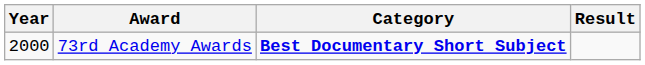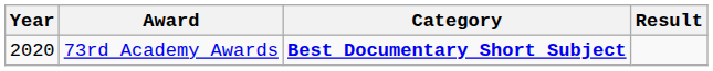 <table class="wikitable plainrowheaders" style="text-align:center;">
 <tr>
 <th>Year</th>
 <th>Award</th>
 <th>Category</th>
 <th>Result</th>
 </tr>
 <tr>
-<td rowspan="1">2000</td>
+<td rowspan="1">2020</td>
 <td rowspan="1"><a href='#'>73rd Academy Awards</a></td>
 <td><strong><a href='#'>Best Documentary Short Subject</a></strong></td>
 <td></td>
 </tr>
 </table>
